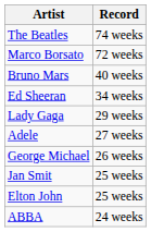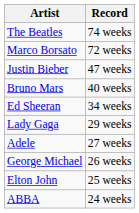 <table class="wikitable sortable" style="text-align:center;">
 <tr>
 <th>Artist</th>
 <th>Record </th>
 </tr>
 <tr>
 <td align="left"> <a href='#'>The Beatles</a></td>
 <td>74 weeks</td>
 </tr>
 <tr>
 <td align="left"> <a href='#'>Marco Borsato</a></td>
 <td>72 weeks</td>
+</tr>
+<tr>
+<td align="left"> <a href='#'>Justin Bieber</a></td>
+<td>47 weeks</td>
 </tr>
 <tr>
 <td align="left"> <a href='#'>Bruno Mars</a></td>
 <td>40 weeks</td>
 </tr>
 <tr>
 <td align="left"> <a href='#'>Ed Sheeran</a></td>
 <td>34 weeks</td>
 </tr>
 <tr>
 <td align="left"> <a href='#'>Lady Gaga</a></td>
 <td>29 weeks</td>
 </tr>
 <tr>
 <td align="left"> <a href='#'>Adele</a></td>
 <td>27 weeks</td>
 </tr>
 <tr>
 <td align="left"> <a href='#'>George Michael</a></td>
 <td>26 weeks</td>
 </tr>
 <tr>
-<td align="left"> <a href='#'>Jan Smit</a></td>
-<td>25 weeks</td>
-</tr>
-<tr>
 <td align="left"> <a href='#'>Elton John</a></td>
 <td>25 weeks</td>
 </tr>
 <tr>
 <td align="left"> <a href='#'>ABBA</a></td>
 <td>24 weeks<br></td>
 </tr>
 </table>
